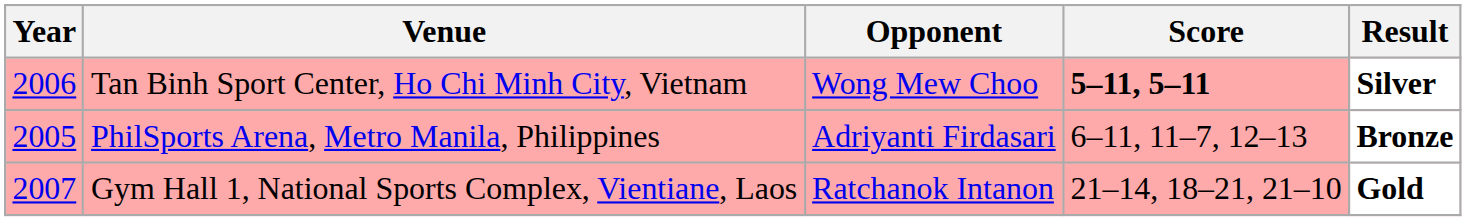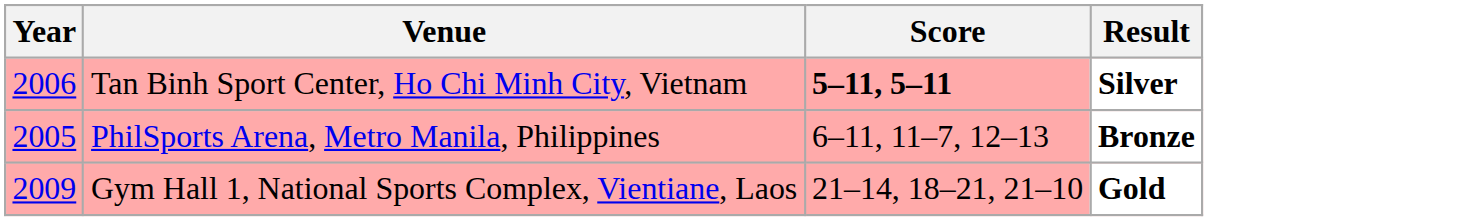 <table class="sortable wikitable" style="font-size: 95%;">
 <tr>
 <th>Year</th>
 <th>Venue</th>
-<th>Opponent</th>
 <th>Score</th>
 <th>Result</th>
 </tr>
 <tr style="background:#FFAAAA">
 <td align="center"><a href='#'>2006</a></td>
 <td align="left">Tan Binh Sport Center, <a href='#'>Ho Chi Minh City</a>, Vietnam</td>
-<td align="left"> <a href='#'>Wong Mew Choo</a></td>
 <td align="left"><strong>5–11, 5–11</strong></td>
 <td style="text-align:left; background:white"> <strong>Silver</strong></td>
 </tr>
 <tr style="background:#FFAAAA">
 <td align="center"><a href='#'>2005</a></td>
 <td align="left"><a href='#'>PhilSports Arena</a>, <a href='#'>Metro Manila</a>, Philippines</td>
-<td align="left"> <a href='#'>Adriyanti Firdasari</a></td>
 <td align="left">6–11, 11–7, 12–13</td>
 <td style="text-align:left; background:white"> <strong>Bronze</strong></td>
 </tr>
 <tr style="background:#FFAAAA">
-<td align="center"><a href='#'>2007</a></td>
+<td align="center"><a href='#'>2009</a></td>
 <td align="left">Gym Hall 1, National Sports Complex, <a href='#'>Vientiane</a>, Laos</td>
-<td align="left"> <a href='#'>Ratchanok Intanon</a></td>
 <td align="left">21–14, 18–21, 21–10</td>
 <td style="text-align:left; background:white"> <strong>Gold</strong></td>
 </tr>
 </table>
